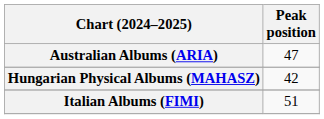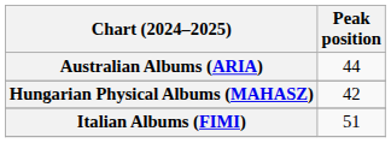 <table class="wikitable sortable plainrowheaders" style="text-align:center">
 <tr>
 <th scope="col">Chart (2024–2025)</th>
 <th scope="col">Peak<br>position</th>
 </tr>
 <tr>
 <th scope="row">Australian Albums (<a href='#'>ARIA</a>)</th>
-<td>47</td>
+<td>44</td>
 </tr>
 <tr>
 </tr>
 <tr>
 </tr>
 <tr>
 </tr>
 <tr>
 </tr>
 <tr>
 <th scope="row">Hungarian Physical Albums (<a href='#'>MAHASZ</a>)</th>
 <td>42</td>
 </tr>
 <tr>
 </tr>
 <tr>
 <th scope="row">Italian Albums (<a href='#'>FIMI</a>)</th>
 <td>51</td>
 </tr>
 <tr>
 </tr>
 <tr>
 </tr>
 <tr>
 </tr>
 <tr>
 </tr>
 <tr>
 </tr>
 </table>
